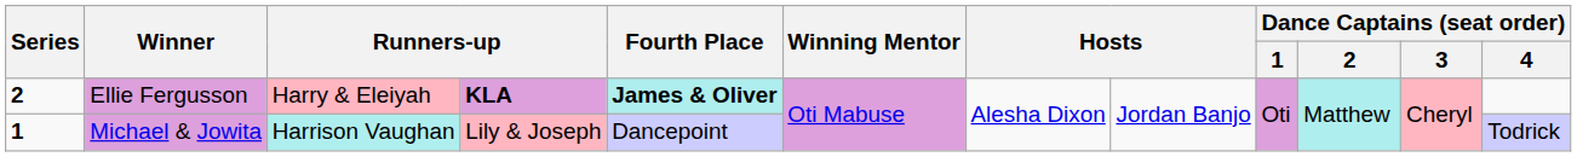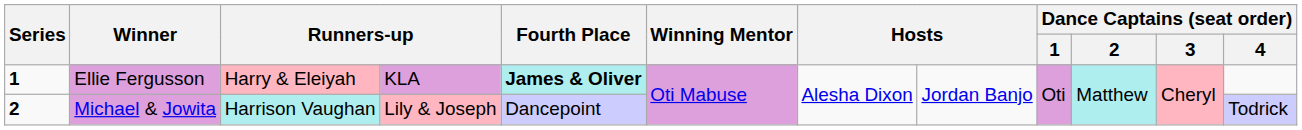 <table class="wikitable">
 <tr>
 <th rowspan="2">Series</th>
 <th rowspan="2">Winner</th>
 <th colspan="2" rowspan="2">Runners-up</th>
 <th rowspan="2">Fourth Place</th>
 <th rowspan="2">Winning Mentor</th>
 <th colspan="2" rowspan="2">Hosts</th>
 <th colspan="4">Dance Captains (seat order)</th>
 </tr>
 <tr>
 <th>1</th>
 <th>2</th>
 <th>3</th>
 <th>4</th>
 </tr>
 <tr>
-<td><strong>2</strong></td>
+<td><strong>1</strong></td>
 <td style="background:#dda0dd">Ellie Fergusson</td>
 <td style="background:lightpink">Harry & Eleiyah</td>
-<td style="background:#dda0dd"><strong>KLA</strong></td>
+<td style="background:#dda0dd">KLA</td>
 <td style="background:#afeeee"><strong>James & Oliver</strong></td>
 <td rowspan="2" style="background:#dda0dd"><a href='#'>Oti Mabuse</a></td>
 <td rowspan="2"><a href='#'>Alesha Dixon</a></td>
 <td rowspan="2"><a href='#'>Jordan Banjo</a></td>
 <td rowspan="2" style="background:#dda0dd">Oti</td>
 <td rowspan="2" style="background:#afeeee">Matthew</td>
 <td rowspan="2" style="background:lightpink">Cheryl</td>
 <td></td>
 </tr>
 <tr>
-<td><strong>1</strong></td>
+<td><strong>2</strong></td>
 <td style="background:#dda0dd"><a href='#'>Michael</a> & <a href='#'>Jowita</a></td>
 <td style="background:#afeeee">Harrison Vaughan</td>
 <td style="background:lightpink">Lily & Joseph</td>
 <td style="background:#ccccff">Dancepoint</td>
 <td style="background:#ccccff">Todrick</td>
 </tr>
 </table>
